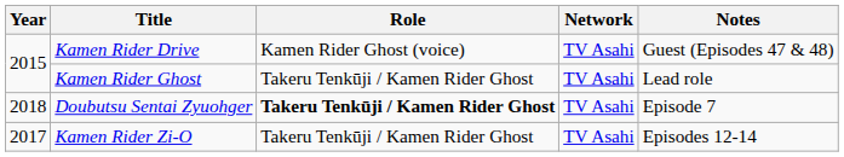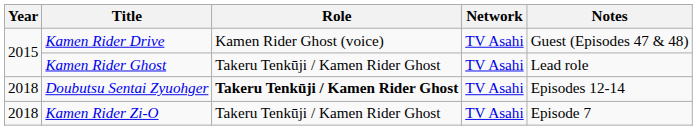 <table class="wikitable">
 <tr>
 <th>Year</th>
 <th>Title</th>
 <th>Role</th>
 <th>Network</th>
 <th>Notes</th>
 </tr>
 <tr>
 <td rowspan=2>2015</td>
 <td><em><a href='#'>Kamen Rider Drive</a></em></td>
 <td>Kamen Rider Ghost (voice)</td>
 <td><a href='#'>TV Asahi</a></td>
 <td>Guest (Episodes 47 & 48)</td>
 </tr>
 <tr>
 <td><em><a href='#'>Kamen Rider Ghost</a></em></td>
 <td>Takeru Tenkūji / Kamen Rider Ghost</td>
 <td><a href='#'>TV Asahi</a></td>
 <td>Lead role</td>
 </tr>
 <tr>
 <td>2018</td>
 <td><em><a href='#'>Doubutsu Sentai Zyuohger</a></em></td>
 <td><strong>Takeru Tenkūji / Kamen Rider Ghost</strong></td>
 <td><a href='#'>TV Asahi</a></td>
-<td>Episode 7</td>
+<td>Episodes 12-14</td>
 </tr>
 <tr>
-<td>2017</td>
+<td>2018</td>
 <td><em><a href='#'>Kamen Rider Zi-O</a></em></td>
 <td>Takeru Tenkūji / Kamen Rider Ghost</td>
 <td><a href='#'>TV Asahi</a></td>
-<td>Episodes 12-14</td>
+<td>Episode 7</td>
 </tr>
 </table>
